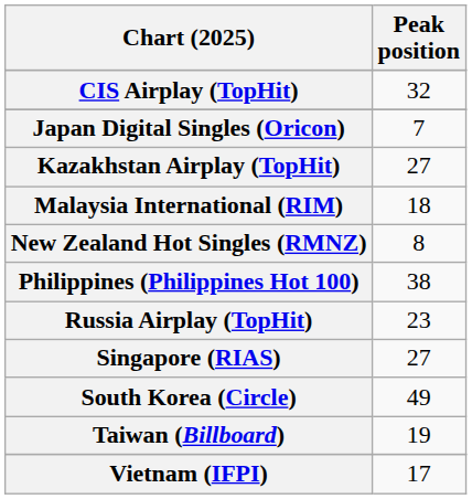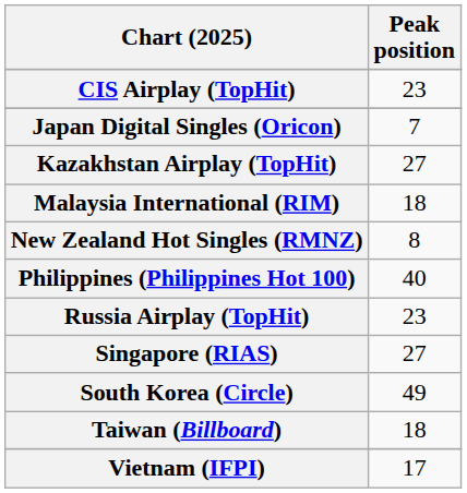 <table class="wikitable sortable plainrowheaders" style="text-align:center">
 <tr>
 <th scope="col">Chart (2025)</th>
 <th scope="col">Peak<br>position</th>
 </tr>
 <tr>
 </tr>
 <tr>
 </tr>
 <tr>
 <th scope="row"><a href='#'>CIS</a> Airplay (<a href='#'>TopHit</a>)</th>
-<td>32</td>
+<td>23</td>
 </tr>
 <tr>
 </tr>
 <tr>
 </tr>
 <tr>
 <th scope="row">Japan Digital Singles (<a href='#'>Oricon</a>)</th>
 <td>7</td>
 </tr>
 <tr>
 <th scope="row">Kazakhstan Airplay (<a href='#'>TopHit</a>)</th>
 <td>27</td>
 </tr>
 <tr>
 <th scope="row">Malaysia International (<a href='#'>RIM</a>)</th>
 <td>18</td>
 </tr>
 <tr>
 <th scope="row">New Zealand Hot Singles (<a href='#'>RMNZ</a>)</th>
 <td>8</td>
 </tr>
 <tr>
 <th scope="row">Philippines (<a href='#'>Philippines Hot 100</a>)</th>
-<td>38</td>
+<td>40</td>
 </tr>
 <tr>
 <th scope="row">Russia Airplay (<a href='#'>TopHit</a>)</th>
 <td>23</td>
 </tr>
 <tr>
 <th scope="row">Singapore (<a href='#'>RIAS</a>)</th>
 <td>27</td>
 </tr>
 <tr>
 <th scope="row">South Korea (<a href='#'>Circle</a>)</th>
 <td>49</td>
 </tr>
 <tr>
 <th scope="row">Taiwan (<em><a href='#'>Billboard</a></em>)</th>
-<td>19</td>
+<td>18</td>
 </tr>
 <tr>
 </tr>
 <tr>
 </tr>
 <tr>
 </tr>
 <tr>
 </tr>
 <tr>
 <th scope="row">Vietnam (<a href='#'>IFPI</a>)</th>
 <td>17</td>
 </tr>
 </table>
